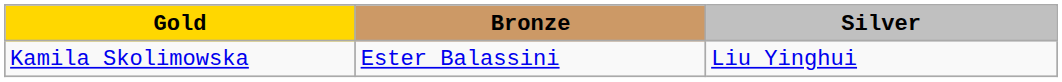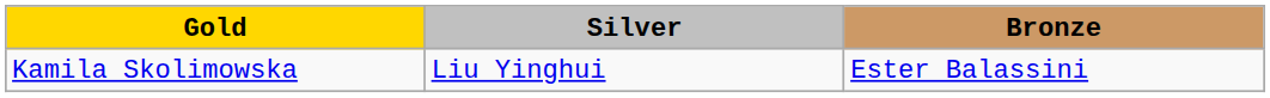 <table class="wikitable" style="text-align:left">
 <tr align="center">
 <td width=200 bgcolor=gold><strong>Gold</strong></td>
+<td width=200 bgcolor=silver><strong>Silver</strong></td>
 <td width=200 bgcolor=CC9966><strong>Bronze</strong></td>
-<td width=200 bgcolor=silver><strong>Silver</strong></td>
 </tr>
 <tr>
 <td><a href='#'>Kamila Skolimowska</a><br><em></em></td>
+<td><a href='#'>Liu Yinghui</a><br><em></em></td>
 <td><a href='#'>Ester Balassini</a><br><em></em></td>
-<td><a href='#'>Liu Yinghui</a><br><em></em></td>
 </tr>
 </table>
